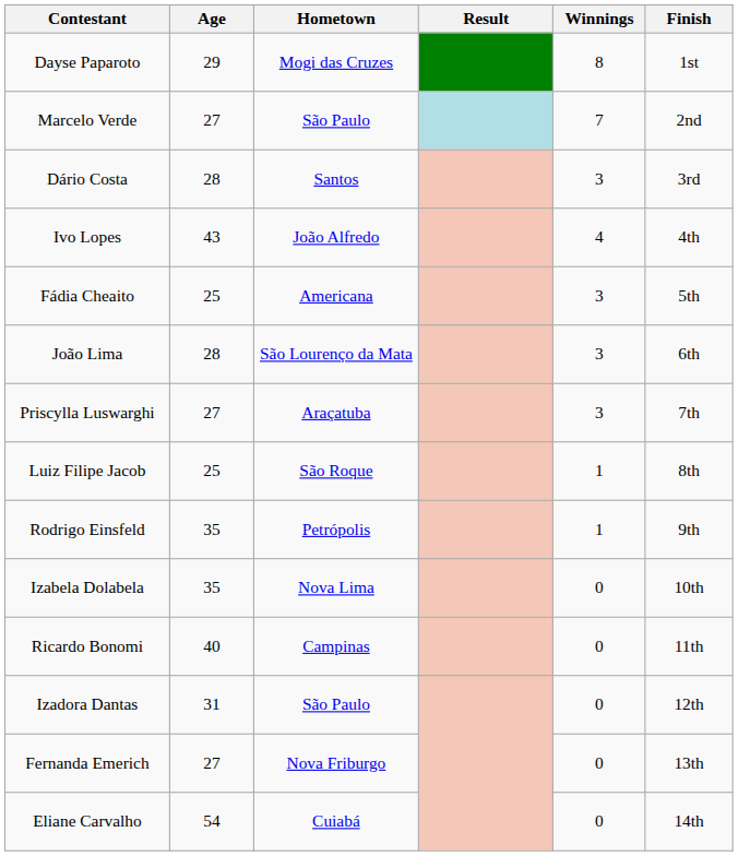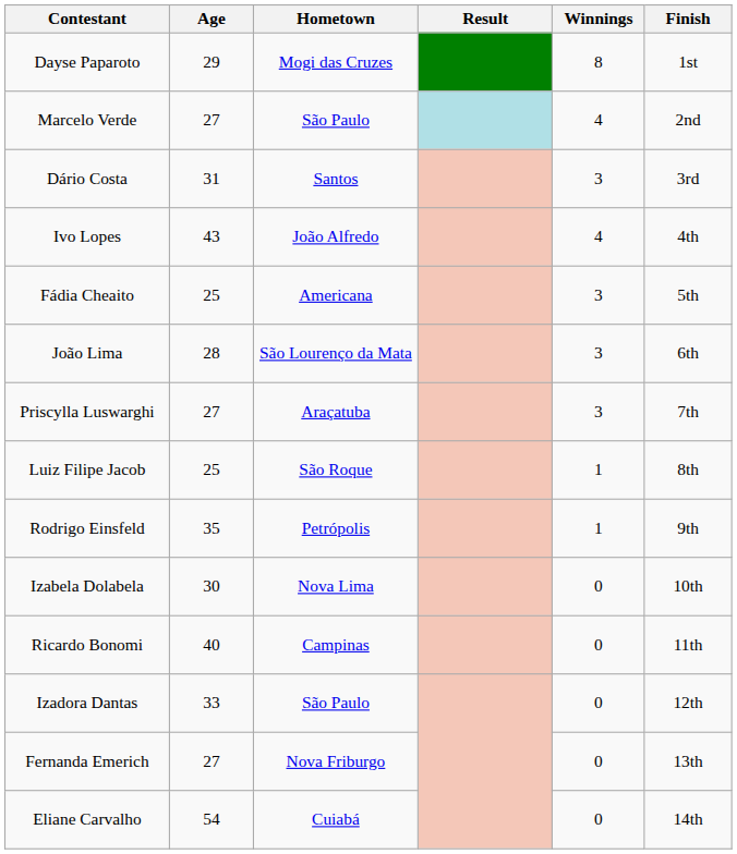 <table class="wikitable sortable" style="margin:1em auto; text-align:center; font-size:90%; width:100%;">
 <tr>
 <th width="150px">Contestant</th>
 <th width="075px">Age</th>
 <th width="150px">Hometown</th>
 <th width="125px">Result</th>
 <th width="075px">Winnings</th>
 <th width="075px">Finish</th>
 </tr>
 <tr style="height:50px">
 <td>Dayse Paparoto</td>
 <td>29</td>
 <td><a href='#'>Mogi das Cruzes</a></td>
 <td bgcolor="008000"></td>
 <td>8</td>
 <td>1st</td>
 </tr>
 <tr style="height:50px">
 <td>Marcelo Verde</td>
 <td>27</td>
 <td><a href='#'>São Paulo</a></td>
 <td bgcolor="B0E0E6"></td>
-<td>7</td>
+<td>4</td>
 <td>2nd</td>
 </tr>
 <tr style="height:50px">
 <td>Dário Costa</td>
-<td>28</td>
+<td>31</td>
 <td><a href='#'>Santos</a></td>
 <td bgcolor="F4C7B8"></td>
 <td>3</td>
 <td>3rd</td>
 </tr>
 <tr style="height:50px">
 <td>Ivo Lopes</td>
 <td>43</td>
 <td><a href='#'>João Alfredo</a></td>
 <td bgcolor="F4C7B8"></td>
 <td>4</td>
 <td>4th</td>
 </tr>
 <tr style="height:50px">
 <td>Fádia Cheaito</td>
 <td>25</td>
 <td><a href='#'>Americana</a></td>
 <td bgcolor="F4C7B8"></td>
 <td>3</td>
 <td>5th</td>
 </tr>
 <tr style="height:50px">
 <td>João Lima</td>
 <td>28</td>
 <td><a href='#'>São Lourenço da Mata</a></td>
 <td bgcolor="F4C7B8"></td>
 <td>3</td>
 <td>6th</td>
 </tr>
 <tr style="height:50px">
 <td>Priscylla Luswarghi</td>
 <td>27</td>
 <td><a href='#'>Araçatuba</a></td>
 <td bgcolor="F4C7B8"></td>
 <td>3</td>
 <td>7th</td>
 </tr>
 <tr style="height:50px">
 <td>Luiz Filipe Jacob</td>
 <td>25</td>
 <td><a href='#'>São Roque</a></td>
 <td bgcolor="F4C7B8"></td>
 <td>1</td>
 <td>8th</td>
 </tr>
 <tr style="height:50px">
 <td>Rodrigo Einsfeld</td>
 <td>35</td>
 <td><a href='#'>Petrópolis</a></td>
 <td bgcolor="F4C7B8"></td>
 <td>1</td>
 <td>9th</td>
 </tr>
 <tr style="height:50px">
 <td>Izabela Dolabela</td>
-<td>35</td>
+<td>30</td>
 <td><a href='#'>Nova Lima</a></td>
 <td bgcolor="F4C7B8"></td>
 <td>0</td>
 <td>10th</td>
 </tr>
 <tr style="height:50px">
 <td>Ricardo Bonomi</td>
 <td>40</td>
 <td><a href='#'>Campinas</a></td>
 <td bgcolor="F4C7B8"></td>
 <td>0</td>
 <td>11th</td>
 </tr>
 <tr style="height:50px">
 <td>Izadora Dantas</td>
-<td>31</td>
+<td>33</td>
 <td><a href='#'>São Paulo</a></td>
 <td rowspan="3" bgcolor="F4C7B8"></td>
 <td>0</td>
 <td>12th</td>
 </tr>
 <tr style="height:50px">
 <td>Fernanda Emerich</td>
 <td>27</td>
 <td><a href='#'>Nova Friburgo</a></td>
 <td>0</td>
 <td>13th</td>
 </tr>
 <tr style="height:50px">
 <td>Eliane Carvalho</td>
 <td>54</td>
 <td><a href='#'>Cuiabá</a></td>
 <td>0</td>
 <td>14th</td>
 </tr>
 </table>
